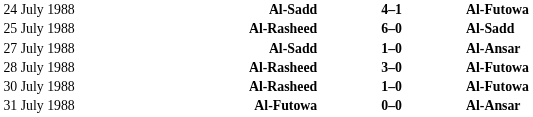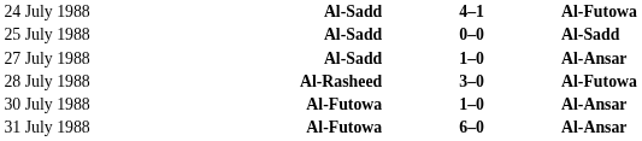 <table width=100% cellspacing=1>
 <tr>
 <th width=10%></th>
 <th width=20%></th>
 <th width=12%></th>
 <th width=20%></th>
 <th></th>
 </tr>
 <tr style=font-size:90%>
 <td align=right>24 July 1988</td>
 <td align=right><strong>Al-Sadd</strong> </td>
 <td align=center><strong>4–1</strong></td>
 <td> <strong>Al-Futowa</strong></td>
 </tr>
 <tr style=font-size:90%>
 <td align=right>25 July 1988</td>
-<td align=right><strong>Al-Rasheed</strong> </td>
-<td align=center><strong>6–0</strong></td>
+<td align=right><strong>Al-Sadd</strong> </td>
+<td align=center><strong>0–0</strong></td>
 <td> <strong>Al-Sadd</strong></td>
 </tr>
 <tr style=font-size:90%>
 <td align=right>27 July 1988</td>
 <td align=right><strong>Al-Sadd</strong> </td>
 <td align=center><strong>1–0</strong></td>
 <td> <strong>Al-Ansar</strong></td>
 </tr>
 <tr style=font-size:90%>
 <td align=right>28 July 1988</td>
 <td align=right><strong>Al-Rasheed</strong> </td>
 <td align=center><strong>3–0</strong></td>
 <td> <strong>Al-Futowa</strong></td>
 </tr>
 <tr style=font-size:90%>
 <td align=right>30 July 1988</td>
-<td align=right><strong>Al-Rasheed</strong> </td>
+<td align=right><strong>Al-Futowa</strong> </td>
 <td align=center><strong>1–0</strong></td>
-<td> <strong>Al-Futowa</strong></td>
+<td> <strong>Al-Ansar</strong></td>
 </tr>
 <tr style=font-size:90%>
 <td align=right>31 July 1988</td>
 <td align=right><strong>Al-Futowa</strong> </td>
-<td align=center><strong>0–0</strong></td>
+<td align=center><strong>6–0</strong></td>
 <td> <strong>Al-Ansar</strong></td>
 </tr>
 </table>
